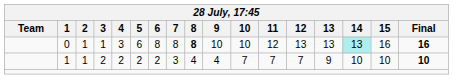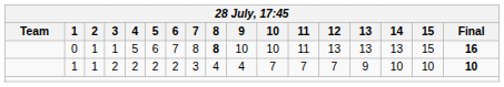 <table class=wikitable style="text-align:center; width: 55%">
 <tr>
 <th colspan=17><em>28 July, 17:45</em></th>
 </tr>
 <tr>
 <th>Team</th>
 <th>1</th>
 <th>2</th>
 <th>3</th>
 <th>4</th>
 <th>5</th>
 <th>6</th>
 <th>7</th>
 <th>8</th>
 <th>9</th>
 <th>10</th>
 <th>11</th>
 <th>12</th>
 <th>13</th>
 <th>14</th>
 <th>15</th>
 <th>Final</th>
 </tr>
 <tr>
 <td align=left><strong></strong></td>
 <td>0</td>
 <td>1</td>
 <td>1</td>
-<td>3</td>
+<td>5</td>
 <td>6</td>
-<td>8</td>
+<td>7</td>
 <td>8</td>
 <td><strong>8</strong></td>
 <td>10</td>
 <td>10</td>
-<td>12</td>
+<td>11</td>
 <td>13</td>
 <td>13</td>
-<td style="background: paleturquoise;">13</td>
-<td>16</td>
+<td>13</td>
+<td>15</td>
 <td><strong>16</strong></td>
 </tr>
 <tr>
 <td align=left></td>
 <td>1</td>
 <td>1</td>
 <td>2</td>
 <td>2</td>
 <td>2</td>
 <td>2</td>
 <td>3</td>
 <td>4</td>
 <td>4</td>
 <td>7</td>
 <td>7</td>
 <td>7</td>
 <td>9</td>
 <td>10</td>
 <td>10</td>
 <td><strong>10</strong></td>
 </tr>
 <tr>
 <td colspan=17></td>
 </tr>
 </table>
